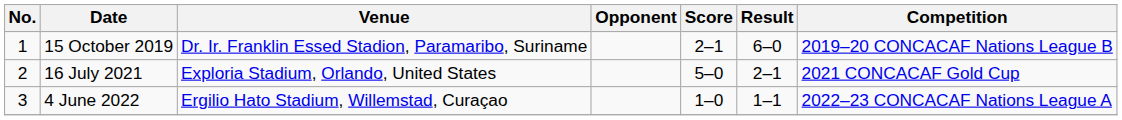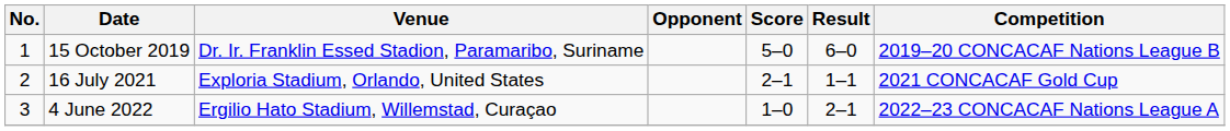 <table class="wikitable sortable">
 <tr>
 <th scope="col">No.</th>
 <th scope="col">Date</th>
 <th scope="col">Venue</th>
 <th scope="col">Opponent</th>
 <th scope="col">Score</th>
 <th scope="col">Result</th>
 <th scope="col">Competition</th>
 </tr>
 <tr>
 <td align="center">1</td>
 <td>15 October 2019</td>
 <td><a href='#'>Dr. Ir. Franklin Essed Stadion</a>, <a href='#'>Paramaribo</a>, Suriname</td>
 <td></td>
-<td align="center">2–1</td>
+<td align="center">5–0</td>
 <td align="center">6–0</td>
 <td><a href='#'>2019–20 CONCACAF Nations League B</a></td>
 </tr>
 <tr>
 <td align="center">2</td>
 <td>16 July 2021</td>
 <td><a href='#'>Exploria Stadium</a>, <a href='#'>Orlando</a>, United States</td>
 <td></td>
-<td align="center">5–0</td>
 <td align="center">2–1</td>
+<td align="center">1–1</td>
 <td><a href='#'>2021 CONCACAF Gold Cup</a></td>
 </tr>
 <tr>
 <td align="center">3</td>
 <td>4 June 2022</td>
 <td><a href='#'>Ergilio Hato Stadium</a>, <a href='#'>Willemstad</a>, Curaçao</td>
 <td></td>
 <td align="center">1–0</td>
-<td align="center">1–1</td>
+<td align="center">2–1</td>
 <td><a href='#'>2022–23 CONCACAF Nations League A</a></td>
 </tr>
 <tr>
 </tr>
 </table>
